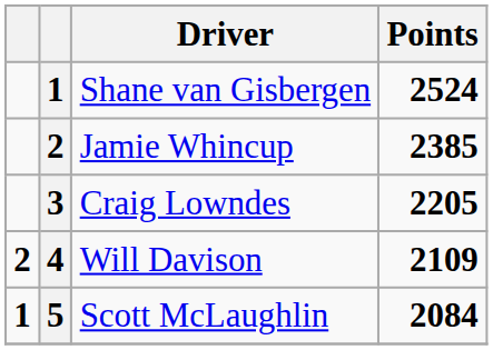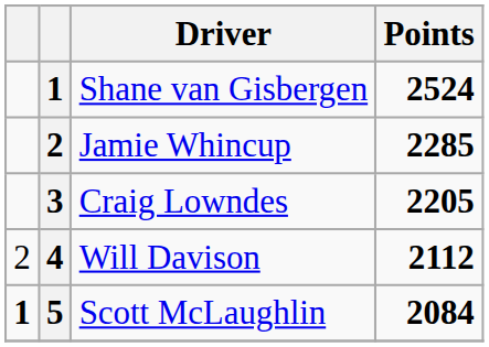 <table class="wikitable" style="font-size: 95%;">
 <tr>
 <th></th>
 <th></th>
 <th>Driver</th>
 <th>Points</th>
 </tr>
 <tr>
 <td align="left"></td>
 <th>1</th>
 <td> <a href='#'>Shane van Gisbergen</a></td>
 <td align="right"><strong>2524</strong></td>
 </tr>
 <tr>
 <td align="left"></td>
 <th>2</th>
 <td> <a href='#'>Jamie Whincup</a></td>
-<td align="right"><strong>2385</strong></td>
+<td align="right"><strong>2285</strong></td>
 </tr>
 <tr>
 <td align="left"></td>
 <th>3</th>
 <td> <a href='#'>Craig Lowndes</a></td>
 <td align="right"><strong>2205</strong></td>
 </tr>
 <tr>
-<td align="left"><strong> 2</strong></td>
+<td align="left"> 2</td>
 <th>4</th>
 <td> <a href='#'>Will Davison</a></td>
-<td align="right"><strong>2109</strong></td>
+<td align="right"><strong>2112</strong></td>
 </tr>
 <tr>
 <td align="left"><strong> 1</strong></td>
 <th>5</th>
 <td> <a href='#'>Scott McLaughlin</a></td>
 <td align="right"><strong>2084</strong></td>
 </tr>
 <tr>
 </tr>
 </table>
